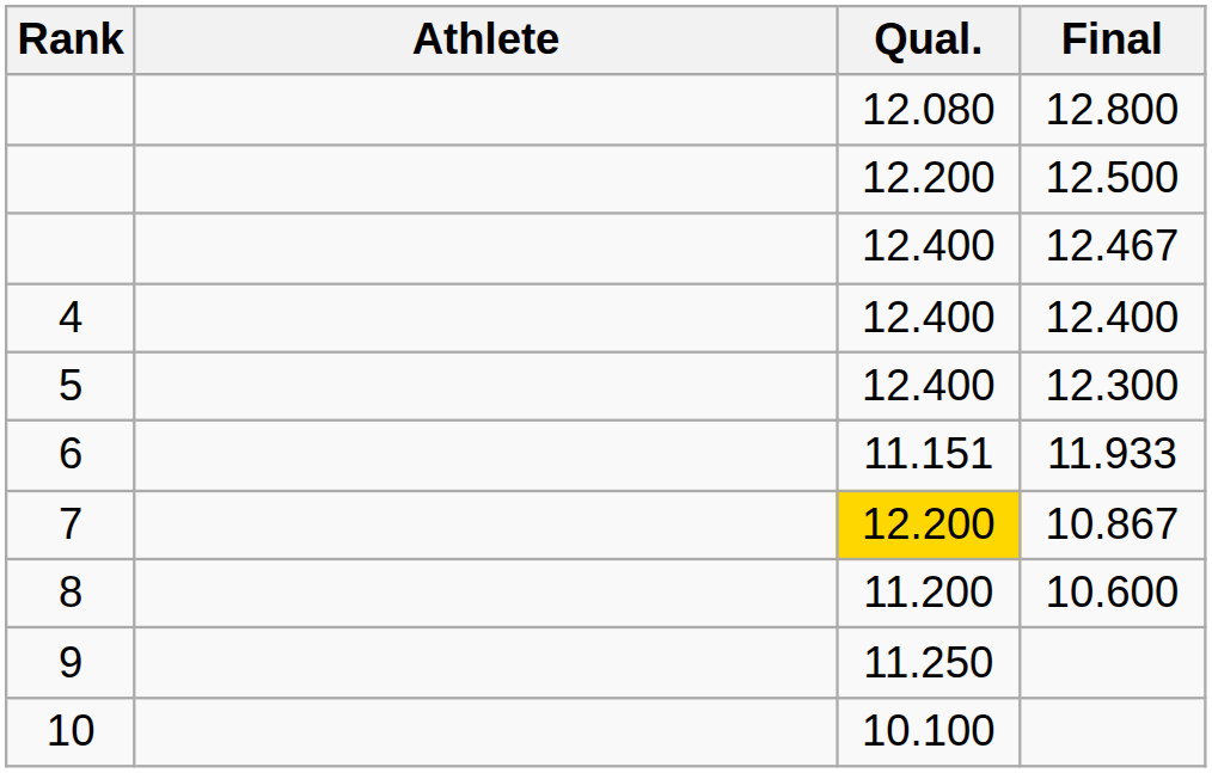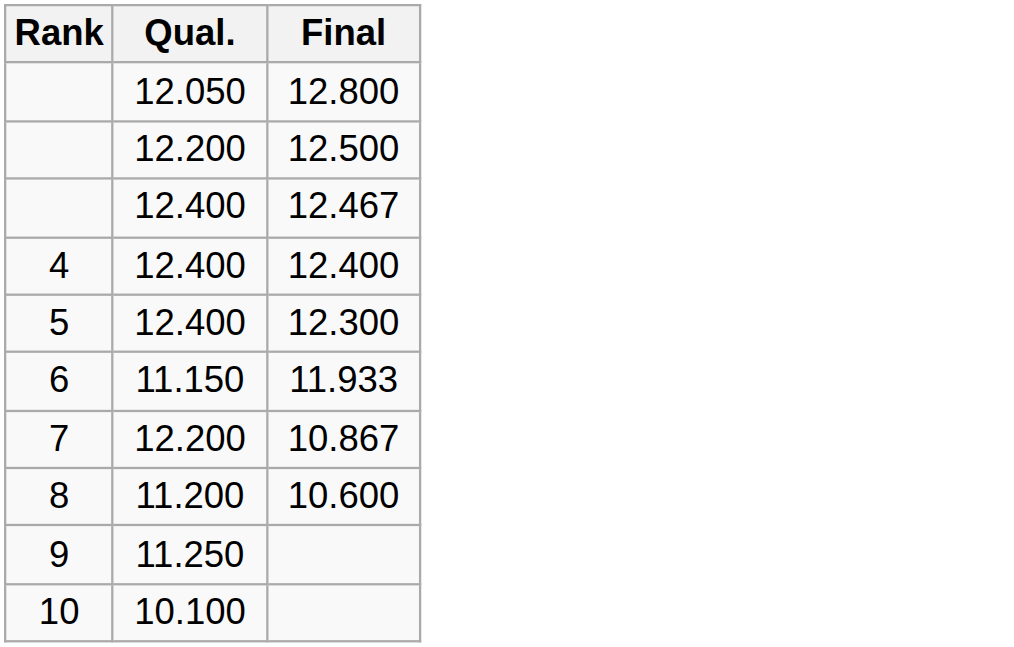 <table class=wikitable style="text-align:center">
 <tr>
 <th width=40>Rank</th>
-<th width=250>Athlete</th>
 <th width=60>Qual.</th>
 <th width=60>Final</th>
 </tr>
 <tr>
 <td></td>
-<td align="left"></td>
-<td>12.080</td>
+<td>12.050</td>
 <td>12.800</td>
 </tr>
 <tr>
 <td></td>
-<td align="left"></td>
 <td>12.200</td>
 <td>12.500</td>
 </tr>
 <tr>
 <td></td>
-<td align="left"></td>
 <td>12.400</td>
 <td>12.467</td>
 </tr>
 <tr>
 <td>4</td>
-<td align="left"></td>
 <td>12.400</td>
 <td>12.400</td>
 </tr>
 <tr>
 <td>5</td>
-<td align="left"></td>
 <td>12.400</td>
 <td>12.300</td>
 </tr>
 <tr>
 <td>6</td>
-<td align="left"></td>
-<td>11.151</td>
+<td>11.150</td>
 <td>11.933</td>
 </tr>
 <tr>
 <td>7</td>
-<td align="left"></td>
-<td style="background: gold;">12.200</td>
+<td>12.200</td>
 <td>10.867</td>
 </tr>
 <tr>
 <td>8</td>
-<td align="left"></td>
 <td>11.200</td>
 <td>10.600</td>
 </tr>
 <tr>
 <td>9</td>
-<td align="left"></td>
 <td>11.250</td>
 <td></td>
 </tr>
 <tr>
 <td>10</td>
-<td align="left"></td>
 <td>10.100</td>
 <td></td>
 </tr>
 </table>
